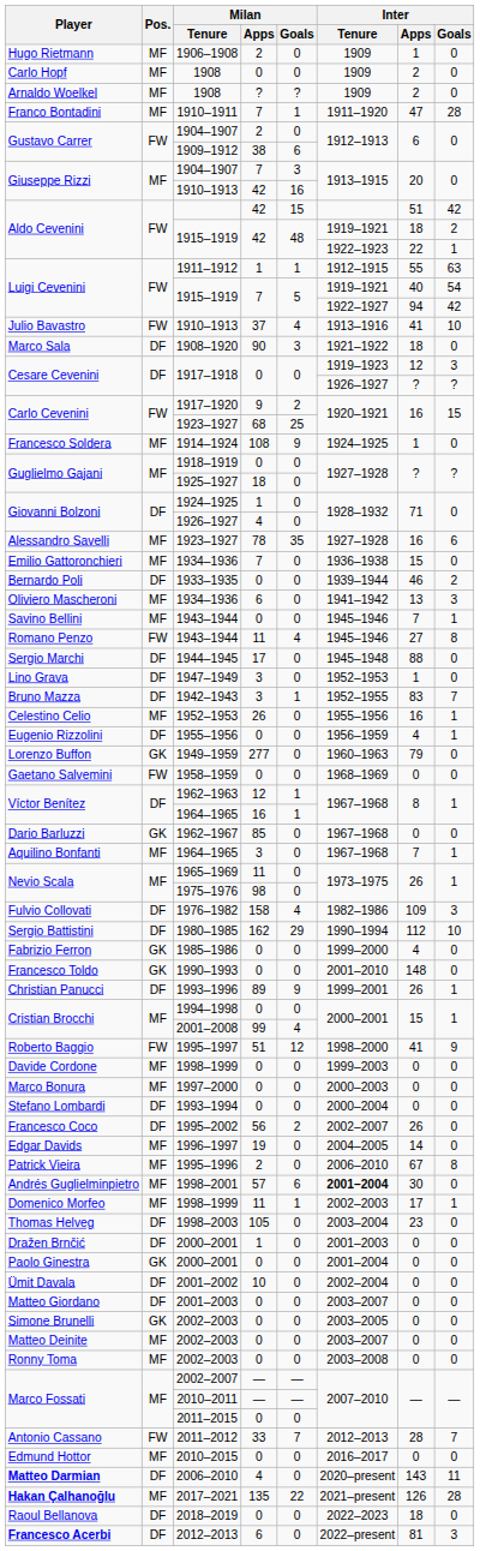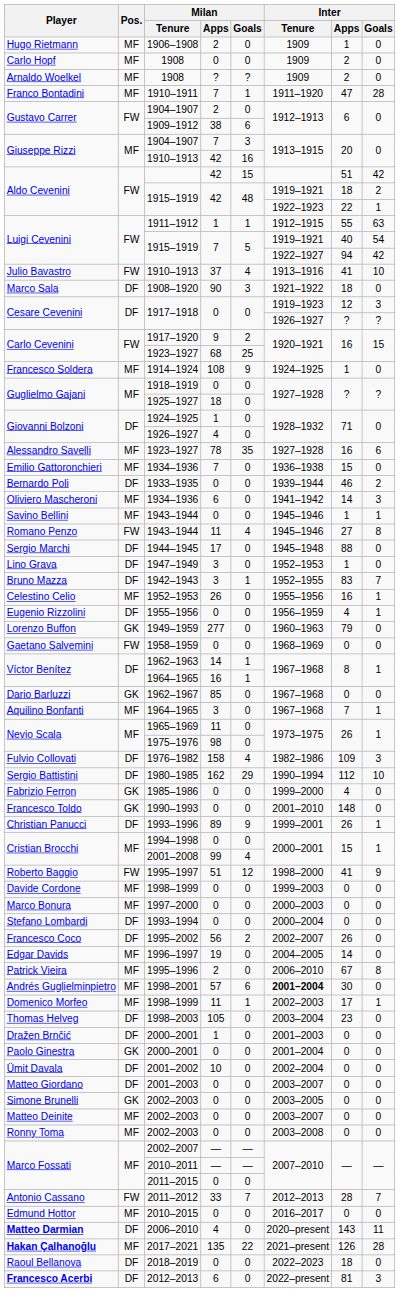 <table class="wikitable" style="text-align: center">
 <tr>
 <th rowspan=2>Player</th>
 <th rowspan=2>Pos.</th>
 <th colspan=3>Milan</th>
 <th colspan=3>Inter</th>
 </tr>
 <tr>
 <th>Tenure</th>
 <th>Apps</th>
 <th>Goals</th>
 <th>Tenure</th>
 <th>Apps</th>
 <th>Goals</th>
 </tr>
 <tr>
 <td align=left> <a href='#'>Hugo Rietmann</a></td>
 <td>MF</td>
 <td>1906–1908</td>
 <td>2</td>
 <td>0</td>
 <td>1909</td>
 <td>1</td>
 <td>0</td>
 </tr>
 <tr>
 <td align=left> <a href='#'>Carlo Hopf</a></td>
 <td>MF</td>
 <td>1908</td>
 <td>0</td>
 <td>0</td>
 <td>1909</td>
 <td>2</td>
 <td>0</td>
 </tr>
 <tr>
 <td align=left> <a href='#'>Arnaldo Woelkel</a></td>
 <td>MF</td>
 <td>1908</td>
 <td>?</td>
 <td>?</td>
 <td>1909</td>
 <td>2</td>
 <td>0</td>
 </tr>
 <tr>
 <td align=left> <a href='#'>Franco Bontadini</a></td>
 <td>MF</td>
 <td>1910–1911</td>
 <td>7</td>
 <td>1</td>
 <td>1911–1920</td>
 <td>47</td>
 <td>28</td>
 </tr>
 <tr>
 <td rowspan="2" align=left> <a href='#'>Gustavo Carrer</a></td>
 <td rowspan="2">FW</td>
 <td>1904–1907</td>
 <td>2</td>
 <td>0</td>
 <td rowspan="2">1912–1913</td>
 <td rowspan="2">6</td>
 <td rowspan="2">0</td>
 </tr>
 <tr>
 <td>1909–1912</td>
 <td>38</td>
 <td>6</td>
 </tr>
 <tr>
 <td rowspan="2" align=left> <a href='#'>Giuseppe Rizzi</a></td>
 <td rowspan="2">MF</td>
 <td>1904–1907</td>
 <td>7</td>
 <td>3</td>
 <td rowspan="2">1913–1915</td>
 <td rowspan="2">20</td>
 <td rowspan="2">0</td>
 </tr>
 <tr>
 <td>1910–1913</td>
 <td>42</td>
 <td>16</td>
 </tr>
 <tr>
 <td rowspan="3" align=left> <a href='#'>Aldo Cevenini</a></td>
 <td rowspan="3">FW</td>
 <td></td>
 <td>42</td>
 <td>15</td>
 <td></td>
 <td>51</td>
 <td>42</td>
 </tr>
 <tr>
 <td rowspan=2>1915–1919</td>
 <td rowspan=2>42</td>
 <td rowspan=2>48</td>
 <td>1919–1921</td>
 <td>18</td>
 <td>2</td>
 </tr>
 <tr>
 <td>1922–1923</td>
 <td>22</td>
 <td>1</td>
 </tr>
 <tr>
 <td rowspan="3" align=left> <a href='#'>Luigi Cevenini</a></td>
 <td rowspan="3">FW</td>
 <td>1911–1912</td>
 <td>1</td>
 <td>1</td>
 <td>1912–1915</td>
 <td>55</td>
 <td>63</td>
 </tr>
 <tr>
 <td rowspan=2>1915–1919</td>
 <td rowspan=2>7</td>
 <td rowspan=2>5</td>
 <td>1919–1921</td>
 <td>40</td>
 <td>54</td>
 </tr>
 <tr>
 <td>1922–1927</td>
 <td>94</td>
 <td>42</td>
 </tr>
 <tr>
 <td align=left> <a href='#'>Julio Bavastro</a></td>
 <td>FW</td>
 <td>1910–1913</td>
 <td>37</td>
 <td>4</td>
 <td>1913–1916</td>
 <td>41</td>
 <td>10</td>
 </tr>
 <tr>
 <td align=left> <a href='#'>Marco Sala</a></td>
 <td>DF</td>
 <td>1908–1920</td>
 <td>90</td>
 <td>3</td>
 <td>1921–1922</td>
 <td>18</td>
 <td>0</td>
 </tr>
 <tr>
 <td rowspan="2" align=left> <a href='#'>Cesare Cevenini</a></td>
 <td rowspan="2">DF</td>
 <td rowspan="2">1917–1918</td>
 <td rowspan="2">0</td>
 <td rowspan="2">0</td>
 <td>1919–1923</td>
 <td>12</td>
 <td>3</td>
 </tr>
 <tr>
 <td>1926–1927</td>
 <td>?</td>
 <td>?</td>
 </tr>
 <tr>
 <td rowspan="2" align=left> <a href='#'>Carlo Cevenini</a></td>
 <td rowspan="2">FW</td>
 <td>1917–1920</td>
 <td>9</td>
 <td>2</td>
 <td rowspan="2">1920–1921</td>
 <td rowspan="2">16</td>
 <td rowspan="2">15</td>
 </tr>
 <tr>
 <td>1923–1927</td>
 <td>68</td>
 <td>25</td>
 </tr>
 <tr>
 <td align=left> <a href='#'>Francesco Soldera</a></td>
 <td>MF</td>
 <td>1914–1924</td>
 <td>108</td>
 <td>9</td>
 <td>1924–1925</td>
 <td>1</td>
 <td>0</td>
 </tr>
 <tr>
 <td rowspan="2" align=left> <a href='#'>Guglielmo Gajani</a></td>
 <td rowspan="2">MF</td>
 <td>1918–1919</td>
 <td>0</td>
 <td>0</td>
 <td rowspan="2">1927–1928</td>
 <td rowspan="2">?</td>
 <td rowspan="2">?</td>
 </tr>
 <tr>
 <td>1925–1927</td>
 <td>18</td>
 <td>0</td>
 </tr>
 <tr>
 <td rowspan="2" align=left> <a href='#'>Giovanni Bolzoni</a></td>
 <td rowspan="2">DF</td>
 <td>1924–1925</td>
 <td>1</td>
 <td>0</td>
 <td rowspan="2">1928–1932</td>
 <td rowspan="2">71</td>
 <td rowspan="2">0</td>
 </tr>
 <tr>
 <td>1926–1927</td>
 <td>4</td>
 <td>0</td>
 </tr>
 <tr>
 <td align=left> <a href='#'>Alessandro Savelli</a></td>
 <td>MF</td>
 <td>1923–1927</td>
 <td>78</td>
 <td>35</td>
 <td>1927–1928</td>
 <td>16</td>
 <td>6</td>
 </tr>
 <tr>
 <td align=left> <a href='#'>Emilio Gattoronchieri</a></td>
 <td>MF</td>
 <td>1934–1936</td>
 <td>7</td>
 <td>0</td>
 <td>1936–1938</td>
 <td>15</td>
 <td>0</td>
 </tr>
 <tr>
 <td align=left> <a href='#'>Bernardo Poli</a></td>
 <td>DF</td>
 <td>1933–1935</td>
 <td>0</td>
 <td>0</td>
 <td>1939–1944</td>
 <td>46</td>
 <td>2</td>
 </tr>
 <tr>
 <td align=left> <a href='#'>Oliviero Mascheroni</a></td>
 <td>MF</td>
 <td>1934–1936</td>
 <td>6</td>
 <td>0</td>
 <td>1941–1942</td>
-<td>13</td>
+<td>14</td>
 <td>3</td>
 </tr>
 <tr>
 <td align=left> <a href='#'>Savino Bellini</a></td>
 <td>MF</td>
 <td>1943–1944</td>
 <td>0</td>
 <td>0</td>
 <td>1945–1946</td>
-<td>7</td>
+<td>1</td>
 <td>1</td>
 </tr>
 <tr>
 <td align=left> <a href='#'>Romano Penzo</a></td>
 <td>FW</td>
 <td>1943–1944</td>
 <td>11</td>
 <td>4</td>
 <td>1945–1946</td>
 <td>27</td>
 <td>8</td>
 </tr>
 <tr>
 <td align=left> <a href='#'>Sergio Marchi</a></td>
 <td>DF</td>
 <td>1944–1945</td>
 <td>17</td>
 <td>0</td>
 <td>1945–1948</td>
 <td>88</td>
 <td>0</td>
 </tr>
 <tr>
 <td align=left> <a href='#'>Lino Grava</a></td>
 <td>DF</td>
 <td>1947–1949</td>
 <td>3</td>
 <td>0</td>
 <td>1952–1953</td>
 <td>1</td>
 <td>0</td>
 </tr>
 <tr>
 <td align=left> <a href='#'>Bruno Mazza</a></td>
 <td>DF</td>
 <td>1942–1943</td>
 <td>3</td>
 <td>1</td>
 <td>1952–1955</td>
 <td>83</td>
 <td>7</td>
 </tr>
 <tr>
 <td align=left> <a href='#'>Celestino Celio</a></td>
 <td>MF</td>
 <td>1952–1953</td>
 <td>26</td>
 <td>0</td>
 <td>1955–1956</td>
 <td>16</td>
 <td>1</td>
 </tr>
 <tr>
 <td align=left> <a href='#'>Eugenio Rizzolini</a></td>
 <td>DF</td>
 <td>1955–1956</td>
 <td>0</td>
 <td>0</td>
 <td>1956–1959</td>
 <td>4</td>
 <td>1</td>
 </tr>
 <tr>
 <td align=left> <a href='#'>Lorenzo Buffon</a></td>
 <td>GK</td>
 <td>1949–1959</td>
 <td>277</td>
 <td>0</td>
 <td>1960–1963</td>
 <td>79</td>
 <td>0</td>
 </tr>
 <tr>
 <td align=left> <a href='#'>Gaetano Salvemini</a></td>
 <td>FW</td>
 <td>1958–1959</td>
 <td>0</td>
 <td>0</td>
 <td>1968–1969</td>
 <td>0</td>
 <td>0</td>
 </tr>
 <tr>
 <td rowspan="2" align=left> <a href='#'>Víctor Benítez</a></td>
 <td rowspan="2">DF</td>
 <td>1962–1963</td>
-<td>12</td>
+<td>14</td>
 <td>1</td>
 <td rowspan="2">1967–1968</td>
 <td rowspan="2">8</td>
 <td rowspan="2">1</td>
 </tr>
 <tr>
 <td>1964–1965</td>
 <td>16</td>
 <td>1</td>
 </tr>
 <tr>
 <td align=left> <a href='#'>Dario Barluzzi</a></td>
 <td>GK</td>
 <td>1962–1967</td>
 <td>85</td>
 <td>0</td>
 <td>1967–1968</td>
 <td>0</td>
 <td>0</td>
 </tr>
 <tr>
 <td align=left> <a href='#'>Aquilino Bonfanti</a></td>
 <td>MF</td>
 <td>1964–1965</td>
 <td>3</td>
 <td>0</td>
 <td>1967–1968</td>
 <td>7</td>
 <td>1</td>
 </tr>
 <tr>
 <td rowspan="2" align=left> <a href='#'>Nevio Scala</a></td>
 <td rowspan="2">MF</td>
 <td>1965–1969</td>
 <td>11</td>
 <td>0</td>
 <td rowspan=2>1973–1975</td>
 <td rowspan=2>26</td>
 <td rowspan=2>1</td>
 </tr>
 <tr>
 <td>1975–1976</td>
 <td>98</td>
 <td>0</td>
 </tr>
 <tr>
 <td align=left> <a href='#'>Fulvio Collovati</a></td>
 <td>DF</td>
 <td>1976–1982</td>
 <td>158</td>
 <td>4</td>
 <td>1982–1986</td>
 <td>109</td>
 <td>3</td>
 </tr>
 <tr>
 <td align=left> <a href='#'>Sergio Battistini</a></td>
 <td>DF</td>
 <td>1980–1985</td>
 <td>162</td>
 <td>29</td>
 <td>1990–1994</td>
 <td>112</td>
 <td>10</td>
 </tr>
 <tr>
 <td align=left> <a href='#'>Fabrizio Ferron</a></td>
 <td>GK</td>
 <td>1985–1986</td>
 <td>0</td>
 <td>0</td>
 <td>1999–2000</td>
 <td>4</td>
 <td>0</td>
 </tr>
 <tr>
 <td align=left> <a href='#'>Francesco Toldo</a></td>
 <td>GK</td>
 <td>1990–1993</td>
 <td>0</td>
 <td>0</td>
 <td>2001–2010</td>
 <td>148</td>
 <td>0</td>
 </tr>
 <tr>
 <td align=left> <a href='#'>Christian Panucci</a></td>
 <td>DF</td>
 <td>1993–1996</td>
 <td>89</td>
 <td>9</td>
 <td>1999–2001</td>
 <td>26</td>
 <td>1</td>
 </tr>
 <tr>
 <td rowspan="2" align=left> <a href='#'>Cristian Brocchi</a></td>
 <td rowspan="2">MF</td>
 <td>1994–1998</td>
 <td>0</td>
 <td>0</td>
 <td rowspan=2>2000–2001</td>
 <td rowspan=2>15</td>
 <td rowspan=2>1</td>
 </tr>
 <tr>
 <td>2001–2008</td>
 <td>99</td>
 <td>4</td>
 </tr>
 <tr>
 <td align=left> <a href='#'>Roberto Baggio</a></td>
 <td>FW</td>
 <td>1995–1997</td>
 <td>51</td>
 <td>12</td>
 <td>1998–2000</td>
 <td>41</td>
 <td>9</td>
 </tr>
 <tr>
 <td align=left> <a href='#'>Davide Cordone</a></td>
 <td>MF</td>
 <td>1998–1999</td>
 <td>0</td>
 <td>0</td>
 <td>1999–2003</td>
 <td>0</td>
 <td>0</td>
 </tr>
 <tr>
 <td align=left> <a href='#'>Marco Bonura</a></td>
 <td>MF</td>
 <td>1997–2000</td>
 <td>0</td>
 <td>0</td>
 <td>2000–2003</td>
 <td>0</td>
 <td>0</td>
 </tr>
 <tr>
 <td align=left> <a href='#'>Stefano Lombardi</a></td>
 <td>DF</td>
 <td>1993–1994</td>
 <td>0</td>
 <td>0</td>
 <td>2000–2004</td>
 <td>0</td>
 <td>0</td>
 </tr>
 <tr>
 <td align=left> <a href='#'>Francesco Coco</a></td>
 <td>DF</td>
 <td>1995–2002</td>
 <td>56</td>
 <td>2</td>
 <td>2002–2007</td>
 <td>26</td>
 <td>0</td>
 </tr>
 <tr>
 <td align=left> <a href='#'>Edgar Davids</a></td>
 <td>MF</td>
 <td>1996–1997</td>
 <td>19</td>
 <td>0</td>
 <td>2004–2005</td>
 <td>14</td>
 <td>0</td>
 </tr>
 <tr>
 <td align=left> <a href='#'>Patrick Vieira</a></td>
 <td>MF</td>
 <td>1995–1996</td>
 <td>2</td>
 <td>0</td>
 <td>2006–2010</td>
 <td>67</td>
 <td>8</td>
 </tr>
 <tr>
 <td align=left> <a href='#'>Andrés Guglielminpietro</a></td>
 <td>MF</td>
 <td>1998–2001</td>
 <td>57</td>
 <td>6</td>
 <td><strong>2001–2004</strong></td>
 <td>30</td>
 <td>0</td>
 </tr>
 <tr>
 <td align=left> <a href='#'>Domenico Morfeo</a></td>
 <td>MF</td>
 <td>1998–1999</td>
 <td>11</td>
 <td>1</td>
 <td>2002–2003</td>
 <td>17</td>
 <td>1</td>
 </tr>
 <tr>
 <td align=left> <a href='#'>Thomas Helveg</a></td>
 <td>DF</td>
 <td>1998–2003</td>
 <td>105</td>
 <td>0</td>
 <td>2003–2004</td>
 <td>23</td>
 <td>0</td>
 </tr>
 <tr>
 <td align=left> <a href='#'>Dražen Brnčić</a></td>
 <td>DF</td>
 <td>2000–2001</td>
 <td>1</td>
 <td>0</td>
 <td>2001–2003</td>
 <td>0</td>
 <td>0</td>
 </tr>
 <tr>
 <td align=left> <a href='#'>Paolo Ginestra</a></td>
 <td>GK</td>
 <td>2000–2001</td>
 <td>0</td>
 <td>0</td>
 <td>2001–2004</td>
 <td>0</td>
 <td>0</td>
 </tr>
 <tr>
 <td align=left> <a href='#'>Ümit Davala</a></td>
 <td>DF</td>
 <td>2001–2002</td>
 <td>10</td>
 <td>0</td>
 <td>2002–2004</td>
 <td>0</td>
 <td>0</td>
 </tr>
 <tr>
 <td align=left> <a href='#'>Matteo Giordano</a></td>
 <td>DF</td>
 <td>2001–2003</td>
 <td>0</td>
 <td>0</td>
 <td>2003–2007</td>
 <td>0</td>
 <td>0</td>
 </tr>
 <tr>
 <td align=left> <a href='#'>Simone Brunelli</a></td>
 <td>GK</td>
 <td>2002–2003</td>
 <td>0</td>
 <td>0</td>
 <td>2003–2005</td>
 <td>0</td>
 <td>0</td>
 </tr>
 <tr>
 <td align=left> <a href='#'>Matteo Deinite</a></td>
 <td>MF</td>
 <td>2002–2003</td>
 <td>0</td>
 <td>0</td>
 <td>2003–2007</td>
 <td>0</td>
 <td>0</td>
 </tr>
 <tr>
 <td align=left> <a href='#'>Ronny Toma</a></td>
 <td>MF</td>
 <td>2002–2003</td>
 <td>0</td>
 <td>0</td>
 <td>2003–2008</td>
 <td>0</td>
 <td>0</td>
 </tr>
 <tr>
 <td rowspan="3" align=left> <a href='#'>Marco Fossati</a></td>
 <td rowspan="3">MF</td>
 <td>2002–2007</td>
 <td>—</td>
 <td>—</td>
 <td rowspan="3">2007–2010</td>
 <td rowspan="3">—</td>
 <td rowspan="3">—</td>
 </tr>
 <tr>
 <td>2010–2011</td>
 <td>—</td>
 <td>—</td>
 </tr>
 <tr>
 <td>2011–2015</td>
 <td>0</td>
 <td>0</td>
 </tr>
 <tr>
 <td align=left> <a href='#'>Antonio Cassano</a></td>
 <td>FW</td>
 <td>2011–2012</td>
 <td>33</td>
 <td>7</td>
 <td>2012–2013</td>
 <td>28</td>
 <td>7</td>
 </tr>
 <tr>
 <td align=left> <a href='#'>Edmund Hottor</a></td>
 <td>MF</td>
 <td>2010–2015</td>
 <td>0</td>
 <td>0</td>
 <td>2016–2017</td>
 <td>0</td>
 <td>0</td>
 </tr>
 <tr>
 <td align=left> <strong><a href='#'>Matteo Darmian</a></strong></td>
 <td>DF</td>
 <td>2006–2010</td>
 <td>4</td>
 <td>0</td>
 <td>2020–present</td>
 <td>143</td>
 <td>11</td>
 </tr>
 <tr>
 <td align=left> <strong><a href='#'>Hakan Çalhanoğlu</a></strong></td>
 <td>MF</td>
 <td>2017–2021</td>
 <td>135</td>
 <td>22</td>
 <td>2021–present</td>
 <td>126</td>
 <td>28</td>
 </tr>
 <tr>
 <td align=left> <a href='#'>Raoul Bellanova</a></td>
 <td>DF</td>
 <td>2018–2019</td>
 <td>0</td>
 <td>0</td>
 <td>2022–2023</td>
 <td>18</td>
 <td>0</td>
 </tr>
 <tr>
 <td align=left> <strong><a href='#'>Francesco Acerbi</a></strong></td>
 <td>DF</td>
 <td>2012–2013</td>
 <td>6</td>
 <td>0</td>
 <td>2022–present</td>
 <td>81</td>
 <td>3</td>
 </tr>
 </table>
